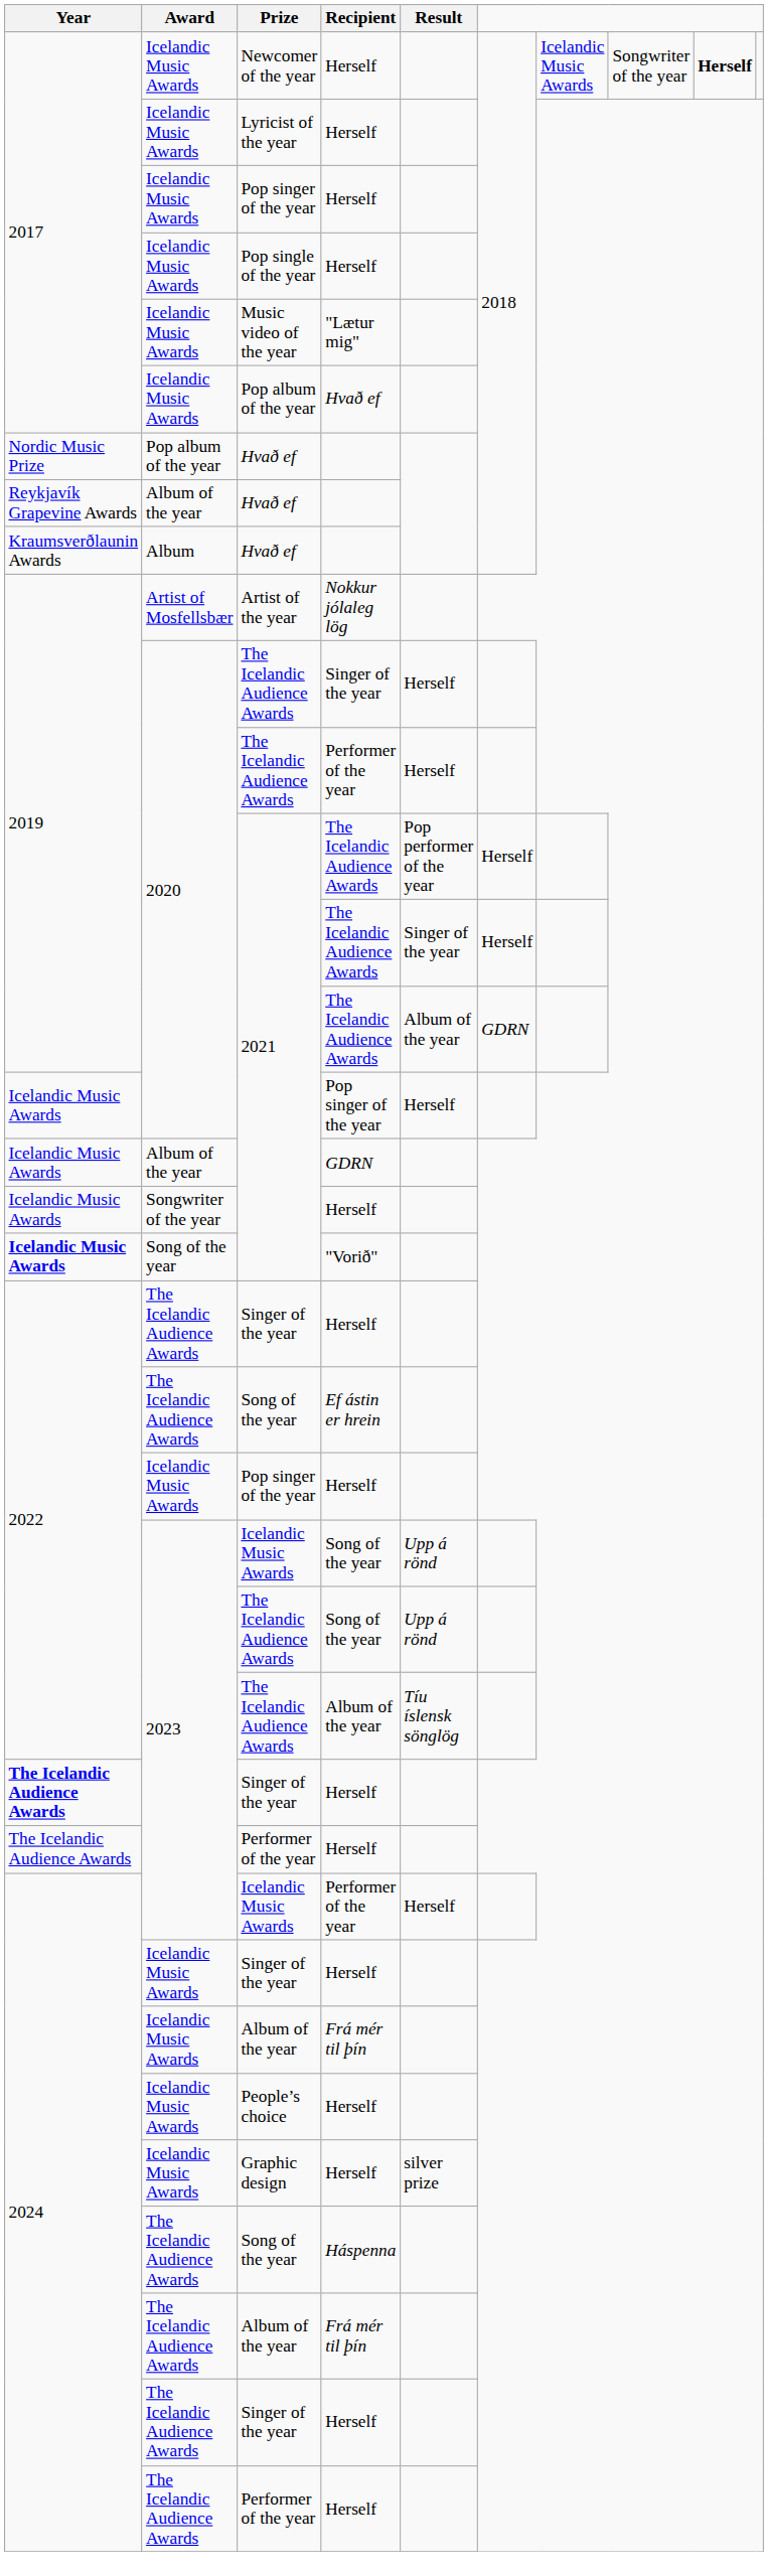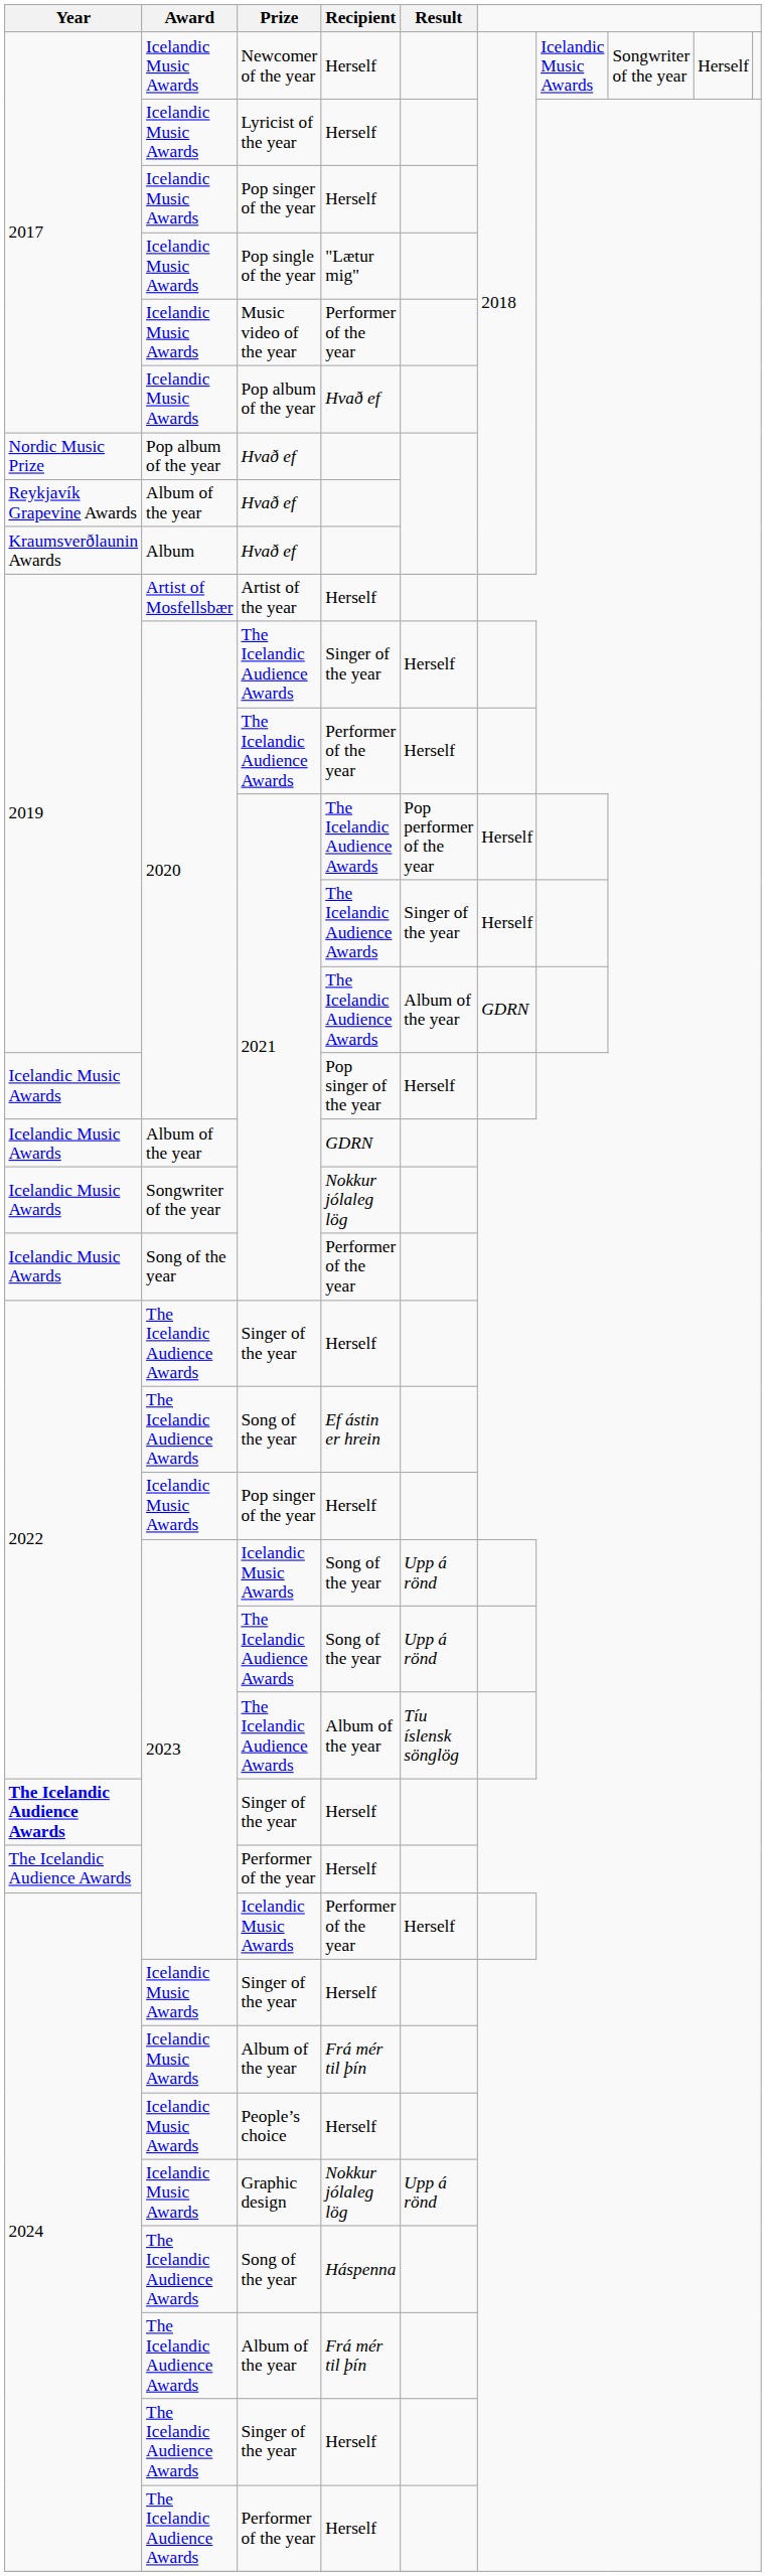 <table class="wikitable">
 <tr>
 <th>Year</th>
 <th>Award</th>
 <th>Prize</th>
 <th>Recipient</th>
 <th>Result</th>
 </tr>
 <tr>
 <td rowspan="6">2017</td>
 <td><a href='#'>Icelandic Music Awards</a></td>
 <td>Newcomer of the year</td>
 <td>Herself</td>
 <td></td>
 <td rowspan="9">2018</td>
 <td><a href='#'>Icelandic Music Awards</a></td>
 <td>Songwriter of the year</td>
-<td><strong>Herself</strong></td>
+<td>Herself</td>
 <td></td>
 </tr>
 <tr>
 <td><a href='#'>Icelandic Music Awards</a></td>
 <td>Lyricist of the year</td>
 <td>Herself</td>
 <td></td>
 </tr>
 <tr>
 <td><a href='#'>Icelandic Music Awards</a></td>
 <td>Pop singer of the year</td>
 <td>Herself</td>
 <td></td>
 </tr>
 <tr>
 <td><a href='#'>Icelandic Music Awards</a></td>
 <td>Pop single of the year</td>
-<td>Herself</td>
+<td>"Lætur mig"</td>
 <td></td>
 </tr>
 <tr>
 <td><a href='#'>Icelandic Music Awards</a></td>
 <td>Music video of the year</td>
-<td>"Lætur mig"</td>
+<td>Performer of the year</td>
 <td></td>
 </tr>
 <tr>
 <td><a href='#'>Icelandic Music Awards</a></td>
 <td>Pop album of the year</td>
 <td><em>Hvað ef</em></td>
 <td></td>
 </tr>
 <tr>
 <td><a href='#'>Nordic Music Prize</a></td>
 <td>Pop album of the year</td>
 <td><em>Hvað ef</em></td>
 <td></td>
 </tr>
 <tr>
 <td><a href='#'>Reykjavík Grapevine</a> Awards</td>
 <td>Album of the year</td>
 <td><em>Hvað ef</em></td>
 <td></td>
 </tr>
 <tr>
 <td><a href='#'>Kraumsverðlaunin</a> Awards</td>
 <td>Album</td>
 <td><em>Hvað ef</em></td>
 <td></td>
 </tr>
 <tr>
 <td rowspan="6">2019</td>
 <td><a href='#'>Artist of Mosfellsbær</a></td>
 <td>Artist of the year</td>
-<td><em>Nokkur jólaleg lög</em></td>
+<td>Herself</td>
 <td></td>
 </tr>
 <tr>
 <td rowspan="6">2020</td>
 <td><a href='#'>The Icelandic Audience Awards</a></td>
 <td>Singer of the year</td>
 <td>Herself</td>
 <td></td>
 </tr>
 <tr>
 <td><a href='#'>The Icelandic Audience Awards</a></td>
 <td>Performer of the year</td>
 <td>Herself</td>
 <td></td>
 </tr>
 <tr>
 <td rowspan="7">2021</td>
 <td><a href='#'>The Icelandic Audience Awards</a></td>
 <td>Pop performer of the year</td>
 <td>Herself</td>
 <td></td>
 </tr>
 <tr>
 <td><a href='#'>The Icelandic Audience Awards</a></td>
 <td>Singer of the year</td>
 <td>Herself</td>
 <td></td>
 </tr>
 <tr>
 <td><a href='#'>The Icelandic Audience Awards</a></td>
 <td>Album of the year</td>
 <td><em>GDRN</em></td>
 <td></td>
 </tr>
 <tr>
 <td><a href='#'>Icelandic Music Awards</a></td>
 <td>Pop singer of the year</td>
 <td>Herself</td>
 <td></td>
 </tr>
 <tr>
 <td><a href='#'>Icelandic Music Awards</a></td>
 <td>Album of the year</td>
 <td><em>GDRN</em></td>
 <td></td>
 </tr>
 <tr>
 <td><a href='#'>Icelandic Music Awards</a></td>
 <td>Songwriter of the year</td>
-<td>Herself</td>
+<td><em>Nokkur jólaleg lög</em></td>
 <td></td>
 </tr>
 <tr>
-<td><strong><a href='#'>Icelandic Music Awards</a></strong></td>
+<td><a href='#'>Icelandic Music Awards</a></td>
 <td>Song of the year</td>
-<td>"Vorið"</td>
+<td>Performer of the year</td>
 <td></td>
 </tr>
 <tr>
 <td rowspan="6">2022</td>
 <td><a href='#'>The Icelandic Audience Awards</a></td>
 <td>Singer of the year</td>
 <td>Herself</td>
 <td></td>
 </tr>
 <tr>
 <td><a href='#'>The Icelandic Audience Awards</a></td>
 <td>Song of the year</td>
 <td><em>Ef ástin er hrein</em></td>
 <td></td>
 </tr>
 <tr>
 <td><a href='#'>Icelandic Music Awards</a></td>
 <td>Pop singer of the year</td>
 <td>Herself</td>
 <td></td>
 </tr>
 <tr>
 <td rowspan="6">2023</td>
 <td><a href='#'>Icelandic Music Awards</a></td>
 <td>Song of the year</td>
 <td><em>Upp á rönd</em></td>
 <td></td>
 </tr>
 <tr>
 <td><a href='#'>The Icelandic Audience Awards</a></td>
 <td>Song of the year</td>
 <td><em>Upp á rönd</em></td>
 <td></td>
 </tr>
 <tr>
 <td><a href='#'>The Icelandic Audience Awards</a></td>
 <td>Album of the year</td>
 <td><em>Tíu íslensk sönglög</em></td>
 <td></td>
 </tr>
 <tr>
 <td><strong><a href='#'>The Icelandic Audience Awards</a></strong></td>
 <td>Singer of the year</td>
 <td>Herself</td>
 <td></td>
 </tr>
 <tr>
 <td><a href='#'>The Icelandic Audience Awards</a></td>
 <td>Performer of the year</td>
 <td>Herself</td>
 <td></td>
 </tr>
 <tr>
 <td rowspan="9">2024</td>
 <td><a href='#'>Icelandic Music Awards</a></td>
 <td>Performer of the year</td>
 <td>Herself</td>
 <td></td>
 </tr>
 <tr>
 <td><a href='#'>Icelandic Music Awards</a></td>
 <td>Singer of the year</td>
 <td>Herself</td>
 <td></td>
 </tr>
 <tr>
 <td><a href='#'>Icelandic Music Awards</a></td>
 <td>Album of the year</td>
 <td><em>Frá mér til þín</em></td>
 <td></td>
 </tr>
 <tr>
 <td><a href='#'>Icelandic Music Awards</a></td>
 <td>People’s choice</td>
 <td>Herself</td>
 <td></td>
 </tr>
 <tr>
 <td><a href='#'>Icelandic Music Awards</a></td>
 <td>Graphic design</td>
-<td>Herself</td>
-<td> silver prize</td>
+<td><em>Nokkur jólaleg lög</em></td>
+<td><em>Upp á rönd</em></td>
 </tr>
 <tr>
 <td><a href='#'>The Icelandic Audience Awards</a></td>
 <td>Song of the year</td>
 <td><em>Háspenna</em></td>
 <td></td>
 </tr>
 <tr>
 <td><a href='#'>The Icelandic Audience Awards</a></td>
 <td>Album of the year</td>
 <td><em>Frá mér til þín</em></td>
 <td></td>
 </tr>
 <tr>
 <td><a href='#'>The Icelandic Audience Awards</a></td>
 <td>Singer of the year</td>
 <td>Herself</td>
 <td></td>
 </tr>
 <tr>
 <td><a href='#'>The Icelandic Audience Awards</a></td>
 <td>Performer of the year</td>
 <td>Herself</td>
 <td></td>
 </tr>
 <tr>
 </tr>
 </table>
